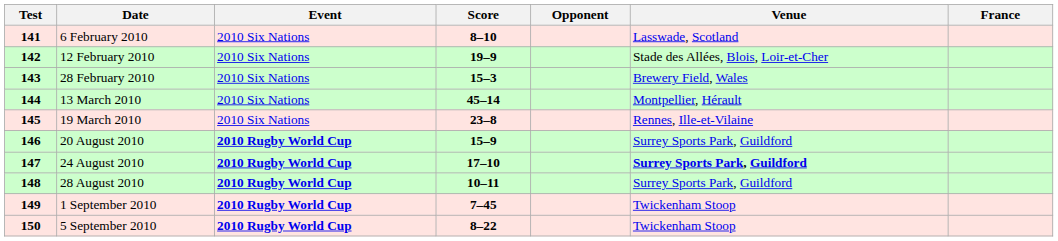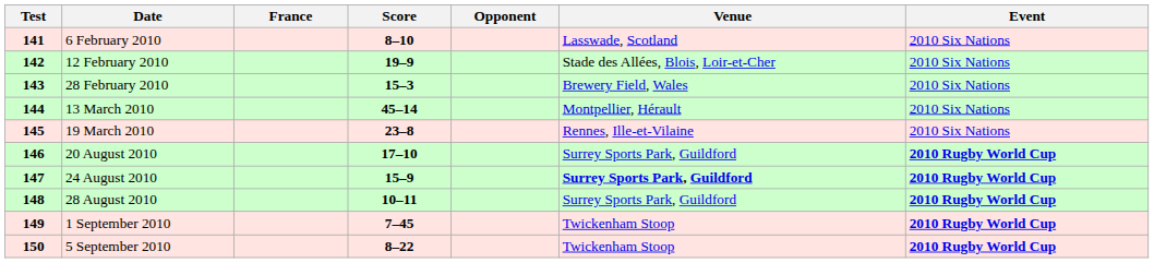 <table class="wikitable sortable" style="width:100%">
 <tr>
 <th style="width:5%">Test</th>
 <th style="width:15%">Date</th>
-<th>Event</th>
+<th style="width:10%">France</th>
 <th style="width:9%">Score</th>
 <th>Opponent</th>
 <th>Venue</th>
-<th style="width:10%">France</th>
+<th>Event</th>
 </tr>
 <tr bgcolor=FFE4E1>
 <td align=center><strong>141</strong></td>
 <td>6 February 2010</td>
-<td><a href='#'>2010 Six Nations</a></td>
+<td></td>
 <td align="center"><strong>8–10</strong></td>
 <td></td>
 <td><a href='#'>Lasswade</a>, <a href='#'>Scotland</a></td>
-<td></td>
+<td><a href='#'>2010 Six Nations</a></td>
 </tr>
 <tr bgcolor=#ccffcc>
 <td align=center><strong>142</strong></td>
 <td>12 February 2010</td>
-<td><a href='#'>2010 Six Nations</a></td>
+<td></td>
 <td align="center"><strong>19–9</strong></td>
 <td></td>
 <td>Stade des Allées, <a href='#'>Blois</a>, <a href='#'>Loir-et-Cher</a></td>
-<td></td>
+<td><a href='#'>2010 Six Nations</a></td>
 </tr>
 <tr bgcolor=#ccffcc>
 <td align=center><strong>143</strong></td>
 <td>28 February 2010</td>
-<td><a href='#'>2010 Six Nations</a></td>
+<td></td>
 <td align="center"><strong>15–3</strong></td>
 <td></td>
 <td><a href='#'>Brewery Field</a>, <a href='#'>Wales</a></td>
-<td></td>
+<td><a href='#'>2010 Six Nations</a></td>
 </tr>
 <tr bgcolor=#ccffcc>
 <td align=center><strong>144</strong></td>
 <td>13 March 2010</td>
-<td><a href='#'>2010 Six Nations</a></td>
+<td></td>
 <td align="center"><strong>45–14</strong></td>
 <td></td>
 <td><a href='#'>Montpellier</a>, <a href='#'>Hérault</a></td>
-<td></td>
+<td><a href='#'>2010 Six Nations</a></td>
 </tr>
 <tr bgcolor=FFE4E1>
 <td align=center><strong>145</strong></td>
 <td>19 March 2010</td>
-<td><a href='#'>2010 Six Nations</a></td>
+<td></td>
 <td align="center"><strong>23–8</strong></td>
 <td></td>
 <td><a href='#'>Rennes</a>, <a href='#'>Ille-et-Vilaine</a></td>
-<td></td>
+<td><a href='#'>2010 Six Nations</a></td>
 </tr>
 <tr bgcolor=#ccffcc>
 <td align=center><strong>146</strong></td>
 <td>20 August 2010</td>
-<td><strong><a href='#'>2010 Rugby World Cup</a></strong></td>
-<td align="center"><strong>15–9</strong></td>
+<td></td>
+<td align="center"><strong>17–10</strong></td>
 <td></td>
 <td><a href='#'>Surrey Sports Park</a>, <a href='#'>Guildford</a></td>
-<td></td>
+<td><strong><a href='#'>2010 Rugby World Cup</a></strong></td>
 </tr>
 <tr bgcolor=#ccffcc>
 <td align=center><strong>147</strong></td>
 <td>24 August 2010</td>
-<td><strong><a href='#'>2010 Rugby World Cup</a></strong></td>
-<td align="center"><strong>17–10</strong></td>
+<td></td>
+<td align="center"><strong>15–9</strong></td>
 <td></td>
 <td><strong><a href='#'>Surrey Sports Park</a>, <a href='#'>Guildford</a></strong></td>
-<td></td>
+<td><strong><a href='#'>2010 Rugby World Cup</a></strong></td>
 </tr>
 <tr bgcolor=#ccffcc>
 <td align=center><strong>148</strong></td>
 <td>28 August 2010</td>
-<td><strong><a href='#'>2010 Rugby World Cup</a></strong></td>
+<td></td>
 <td align="center"><strong>10–11</strong></td>
 <td></td>
 <td><a href='#'>Surrey Sports Park</a>, <a href='#'>Guildford</a></td>
-<td></td>
+<td><strong><a href='#'>2010 Rugby World Cup</a></strong></td>
 </tr>
 <tr bgcolor=FFE4E1>
 <td align=center><strong>149</strong></td>
 <td>1 September 2010</td>
-<td><strong><a href='#'>2010 Rugby World Cup</a></strong></td>
+<td></td>
 <td align="center"><strong>7–45</strong></td>
 <td></td>
 <td><a href='#'>Twickenham Stoop</a></td>
-<td></td>
+<td><strong><a href='#'>2010 Rugby World Cup</a></strong></td>
 </tr>
 <tr bgcolor=FFE4E1>
 <td align=center><strong>150</strong></td>
 <td>5 September 2010</td>
-<td><strong><a href='#'>2010 Rugby World Cup</a></strong></td>
+<td></td>
 <td align="center"><strong>8–22</strong></td>
 <td></td>
 <td><a href='#'>Twickenham Stoop</a></td>
-<td></td>
+<td><strong><a href='#'>2010 Rugby World Cup</a></strong></td>
 </tr>
 </table>
